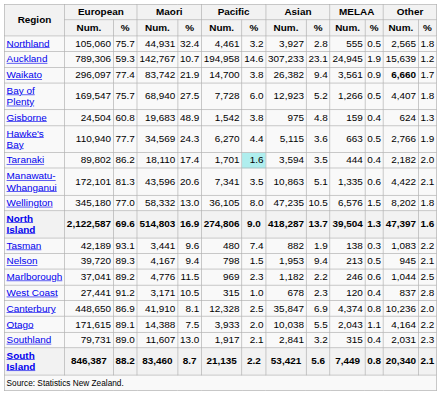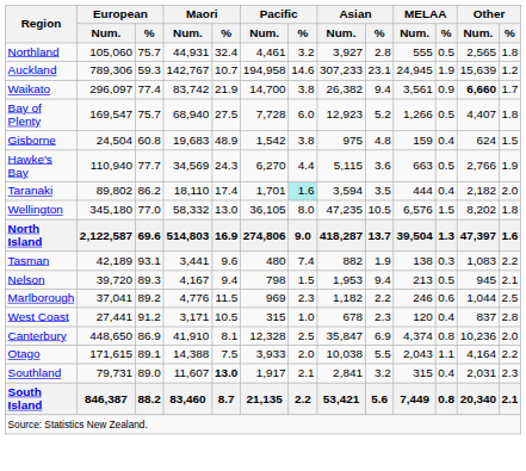 <table class="wikitable sortable" style="text-align:right;">
 <tr>
 <th rowspan=2>Region</th>
 <th colspan=2>European</th>
 <th colspan=2>Maori</th>
 <th colspan=2>Pacific</th>
 <th colspan=2>Asian</th>
 <th colspan=2>MELAA</th>
 <th colspan=2>Other</th>
 </tr>
 <tr>
 <th>Num.</th>
 <th>%</th>
 <th>Num.</th>
 <th>%</th>
 <th>Num.</th>
 <th>%</th>
 <th>Num.</th>
 <th>%</th>
 <th>Num.</th>
 <th>%</th>
 <th>Num.</th>
 <th>%</th>
 </tr>
 <tr>
 <td style="text-align:left;"><a href='#'>Northland</a></td>
 <td>105,060</td>
 <td>75.7</td>
 <td>44,931</td>
 <td>32.4</td>
 <td>4,461</td>
 <td>3.2</td>
 <td>3,927</td>
 <td>2.8</td>
 <td>555</td>
 <td>0.5</td>
 <td>2,565</td>
 <td>1.8</td>
 </tr>
 <tr>
 <td style="text-align:left;"><a href='#'>Auckland</a></td>
 <td>789,306</td>
 <td>59.3</td>
 <td>142,767</td>
 <td>10.7</td>
 <td>194,958</td>
 <td>14.6</td>
 <td>307,233</td>
 <td>23.1</td>
 <td>24,945</td>
 <td>1.9</td>
 <td>15,639</td>
 <td>1.2</td>
 </tr>
 <tr>
 <td style="text-align:left;"><a href='#'>Waikato</a></td>
 <td>296,097</td>
 <td>77.4</td>
 <td>83,742</td>
 <td>21.9</td>
 <td>14,700</td>
 <td>3.8</td>
 <td>26,382</td>
 <td>9.4</td>
 <td>3,561</td>
 <td>0.9</td>
 <td><strong>6,660</strong></td>
 <td>1.7</td>
 </tr>
 <tr>
 <td style="text-align:left;"><a href='#'>Bay of Plenty</a></td>
 <td>169,547</td>
 <td>75.7</td>
 <td>68,940</td>
 <td>27.5</td>
 <td>7,728</td>
 <td>6.0</td>
 <td>12,923</td>
 <td>5.2</td>
 <td>1,266</td>
 <td>0.5</td>
 <td>4,407</td>
 <td>1.8</td>
 </tr>
 <tr>
 <td style="text-align:left;"><a href='#'>Gisborne</a></td>
 <td>24,504</td>
 <td>60.8</td>
 <td>19,683</td>
 <td>48.9</td>
 <td>1,542</td>
 <td>3.8</td>
 <td>975</td>
 <td>4.8</td>
 <td>159</td>
 <td>0.4</td>
 <td>624</td>
-<td>1.3</td>
+<td>1.5</td>
 </tr>
 <tr>
 <td style="text-align:left;"><a href='#'>Hawke's Bay</a></td>
 <td>110,940</td>
 <td>77.7</td>
 <td>34,569</td>
 <td>24.3</td>
 <td>6,270</td>
 <td>4.4</td>
 <td>5,115</td>
 <td>3.6</td>
 <td>663</td>
 <td>0.5</td>
 <td>2,766</td>
 <td>1.9</td>
 </tr>
 <tr>
 <td style="text-align:left;"><a href='#'>Taranaki</a></td>
 <td>89,802</td>
 <td>86.2</td>
 <td>18,110</td>
 <td>17.4</td>
 <td>1,701</td>
 <td style="background: paleturquoise;">1.6</td>
 <td>3,594</td>
 <td>3.5</td>
 <td>444</td>
 <td>0.4</td>
 <td>2,182</td>
 <td>2.0</td>
-</tr>
-<tr>
-<td style="text-align:left;"><a href='#'>Manawatu-Whanganui</a></td>
-<td>172,101</td>
-<td>81.3</td>
-<td>43,596</td>
-<td>20.6</td>
-<td>7,341</td>
-<td>3.5</td>
-<td>10,863</td>
-<td>5.1</td>
-<td>1,335</td>
-<td>0.6</td>
-<td>4,422</td>
-<td>2.1</td>
 </tr>
 <tr>
 <td style="text-align:left;"><a href='#'>Wellington</a></td>
 <td>345,180</td>
 <td>77.0</td>
 <td>58,332</td>
 <td>13.0</td>
 <td>36,105</td>
 <td>8.0</td>
 <td>47,235</td>
 <td>10.5</td>
 <td>6,576</td>
 <td>1.5</td>
 <td>8,202</td>
 <td>1.8</td>
 </tr>
 <tr>
 <th style="text-align:left;"><strong><a href='#'>North Island</a></strong></th>
 <th><strong>2,122,587</strong></th>
 <th><strong>69.6</strong></th>
 <th><strong>514,803</strong></th>
 <th><strong>16.9</strong></th>
 <th><strong>274,806</strong></th>
 <th><strong>9.0</strong></th>
 <th><strong>418,287</strong></th>
 <th><strong>13.7</strong></th>
 <th><strong>39,504</strong></th>
 <th><strong>1.3</strong></th>
 <th><strong>47,397</strong></th>
 <th><strong>1.6</strong></th>
 </tr>
 <tr>
 <td style="text-align:left;"><a href='#'>Tasman</a></td>
 <td>42,189</td>
 <td>93.1</td>
 <td>3,441</td>
 <td>9.6</td>
 <td>480</td>
 <td>7.4</td>
 <td>882</td>
 <td>1.9</td>
 <td>138</td>
 <td>0.3</td>
 <td>1,083</td>
 <td>2.2</td>
 </tr>
 <tr>
 <td style="text-align:left;"><a href='#'>Nelson</a></td>
 <td>39,720</td>
 <td>89.3</td>
 <td>4,167</td>
 <td>9.4</td>
 <td>798</td>
 <td>1.5</td>
 <td>1,953</td>
 <td>9.4</td>
 <td>213</td>
 <td>0.5</td>
 <td>945</td>
 <td>2.1</td>
 </tr>
 <tr>
 <td style="text-align:left;"><a href='#'>Marlborough</a></td>
 <td>37,041</td>
 <td>89.2</td>
 <td>4,776</td>
 <td>11.5</td>
 <td>969</td>
 <td>2.3</td>
 <td>1,182</td>
 <td>2.2</td>
 <td>246</td>
 <td>0.6</td>
 <td>1,044</td>
 <td>2.5</td>
 </tr>
 <tr>
 <td style="text-align:left;"><a href='#'>West Coast</a></td>
 <td>27,441</td>
 <td>91.2</td>
 <td>3,171</td>
 <td>10.5</td>
 <td>315</td>
 <td>1.0</td>
 <td>678</td>
 <td>2.3</td>
 <td>120</td>
 <td>0.4</td>
 <td>837</td>
 <td>2.8</td>
 </tr>
 <tr>
 <td style="text-align:left;"><a href='#'>Canterbury</a></td>
 <td>448,650</td>
 <td>86.9</td>
 <td>41,910</td>
 <td>8.1</td>
 <td>12,328</td>
 <td>2.5</td>
 <td>35,847</td>
 <td>6.9</td>
 <td>4,374</td>
 <td>0.8</td>
 <td>10,236</td>
 <td>2.0</td>
 </tr>
 <tr>
 <td style="text-align:left;"><a href='#'>Otago</a></td>
 <td>171,615</td>
 <td>89.1</td>
 <td>14,388</td>
 <td>7.5</td>
 <td>3,933</td>
 <td>2.0</td>
 <td>10,038</td>
 <td>5.5</td>
 <td>2,043</td>
 <td>1.1</td>
 <td>4,164</td>
 <td>2.2</td>
 </tr>
 <tr>
 <td style="text-align:left;"><a href='#'>Southland</a></td>
 <td>79,731</td>
 <td>89.0</td>
 <td>11,607</td>
-<td>13.0</td>
+<td><strong>13.0</strong></td>
 <td>1,917</td>
 <td>2.1</td>
 <td>2,841</td>
 <td>3.2</td>
 <td>315</td>
 <td>0.4</td>
 <td>2,031</td>
 <td>2.3</td>
 </tr>
 <tr>
 <th style="text-align:left;"><strong><a href='#'>South Island</a></strong></th>
 <th><strong>846,387</strong></th>
 <th><strong>88.2</strong></th>
 <th><strong>83,460</strong></th>
 <th><strong>8.7</strong></th>
 <th><strong>21,135</strong></th>
 <th><strong>2.2</strong></th>
 <th><strong>53,421</strong></th>
 <th><strong>5.6</strong></th>
 <th><strong>7,449</strong></th>
 <th><strong>0.8</strong></th>
 <th><strong>20,340</strong></th>
 <th><strong>2.1</strong></th>
 </tr>
 <tr>
 <td colspan="13" style="text-align:left;"><small>Source: Statistics New Zealand. </small></td>
 </tr>
 </table>
